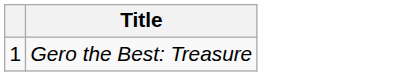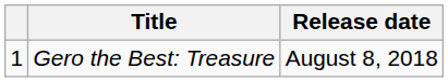 <table class="wikitable">
 <tr>
 <th></th>
 <th>Title</th>
+<th>Release date</th>
 </tr>
 <tr>
 <td>1</td>
 <td><em>Gero the Best: Treasure</em></td>
+<td>August 8, 2018</td>
 </tr>
 </table>
